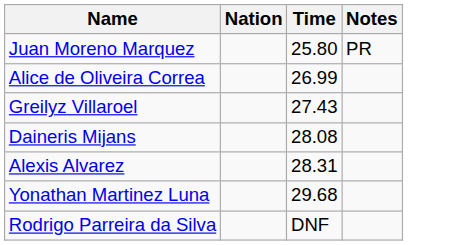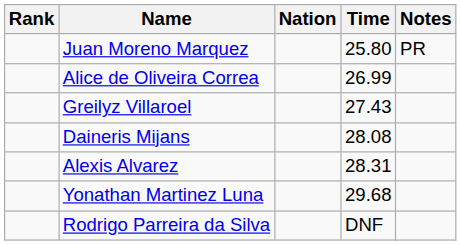 <table class="wikitable sortable">
 <tr>
+<th>Rank</th>
 <th>Name</th>
 <th>Nation</th>
 <th>Time</th>
 <th>Notes</th>
 </tr>
 <tr>
+<td></td>
 <td><a href='#'>Juan Moreno Marquez</a></td>
 <td></td>
 <td>25.80</td>
 <td>PR</td>
 </tr>
 <tr>
+<td></td>
 <td><a href='#'>Alice de Oliveira Correa</a></td>
 <td></td>
 <td>26.99</td>
 <td></td>
 </tr>
 <tr>
+<td></td>
 <td><a href='#'>Greilyz Villaroel</a></td>
 <td></td>
 <td>27.43</td>
 <td></td>
 </tr>
 <tr>
+<td></td>
 <td><a href='#'>Daineris Mijans</a></td>
 <td></td>
 <td>28.08</td>
 <td></td>
 </tr>
 <tr>
+<td></td>
 <td><a href='#'>Alexis Alvarez</a></td>
 <td></td>
 <td>28.31</td>
 <td></td>
 </tr>
 <tr>
+<td></td>
 <td><a href='#'>Yonathan Martinez Luna</a></td>
 <td></td>
 <td>29.68</td>
 <td></td>
 </tr>
 <tr>
+<td></td>
 <td><a href='#'>Rodrigo Parreira da Silva</a></td>
 <td></td>
 <td>DNF</td>
 <td></td>
 </tr>
 </table>
